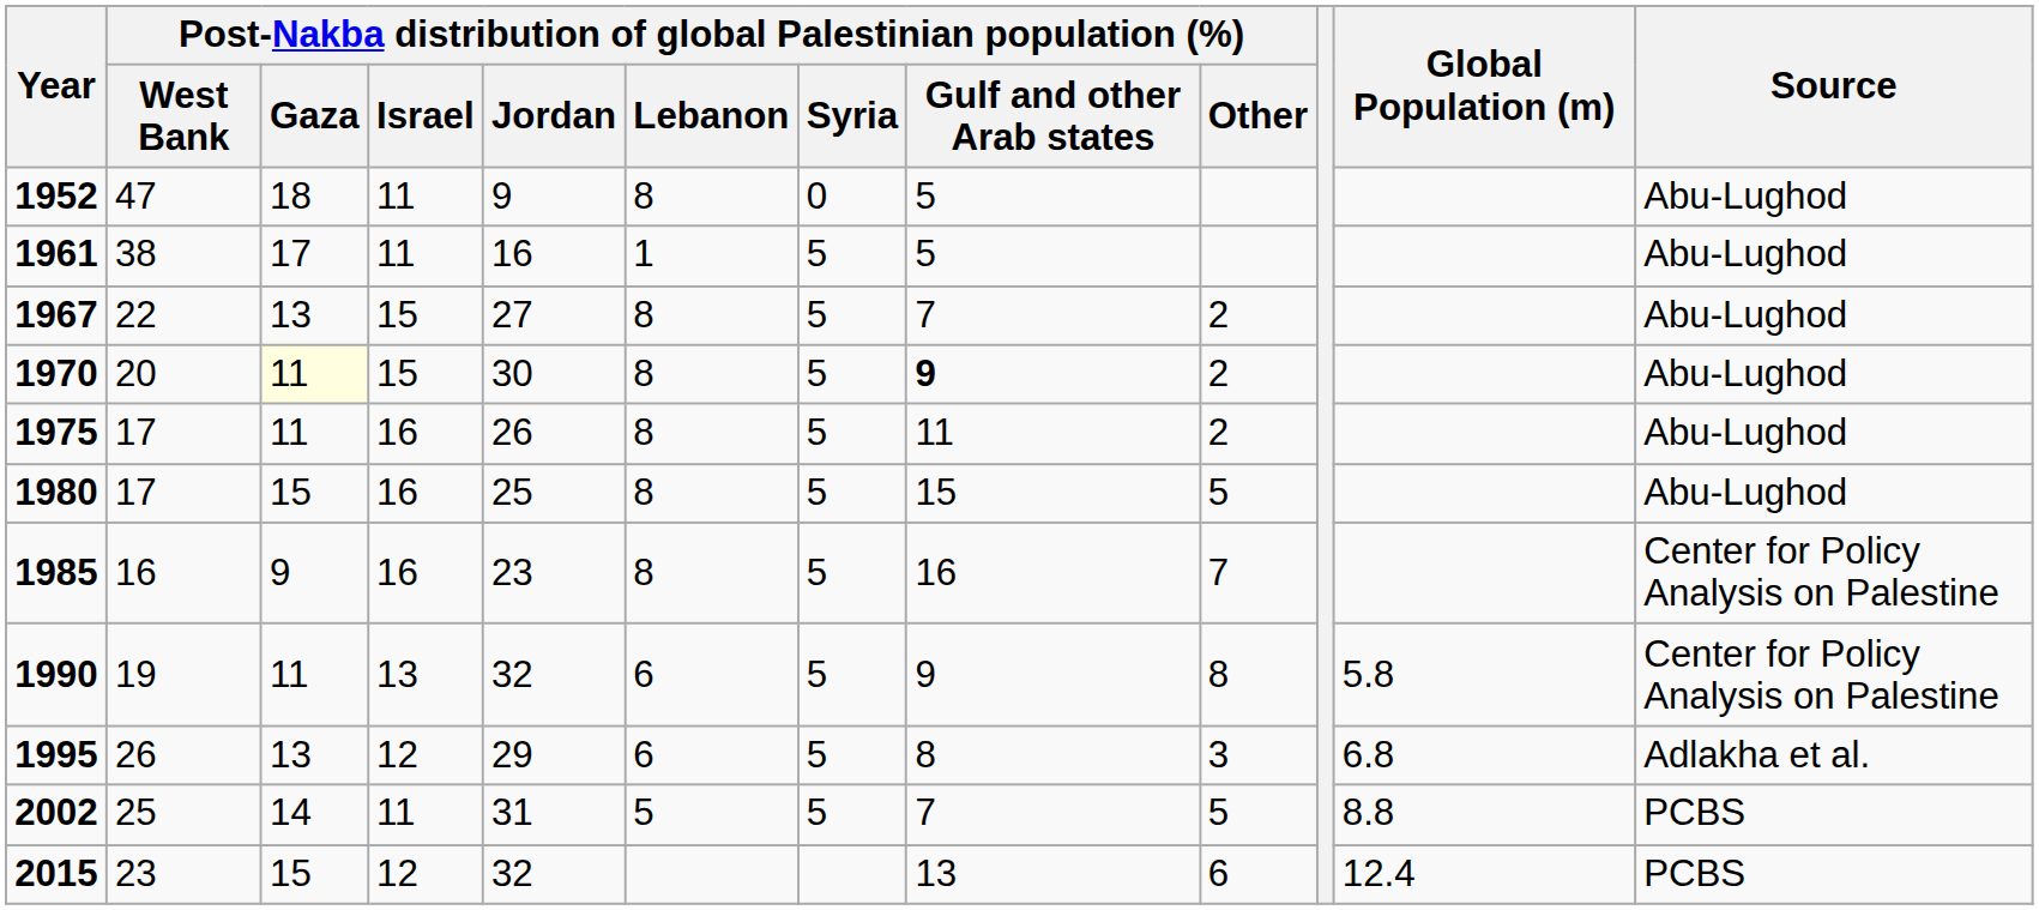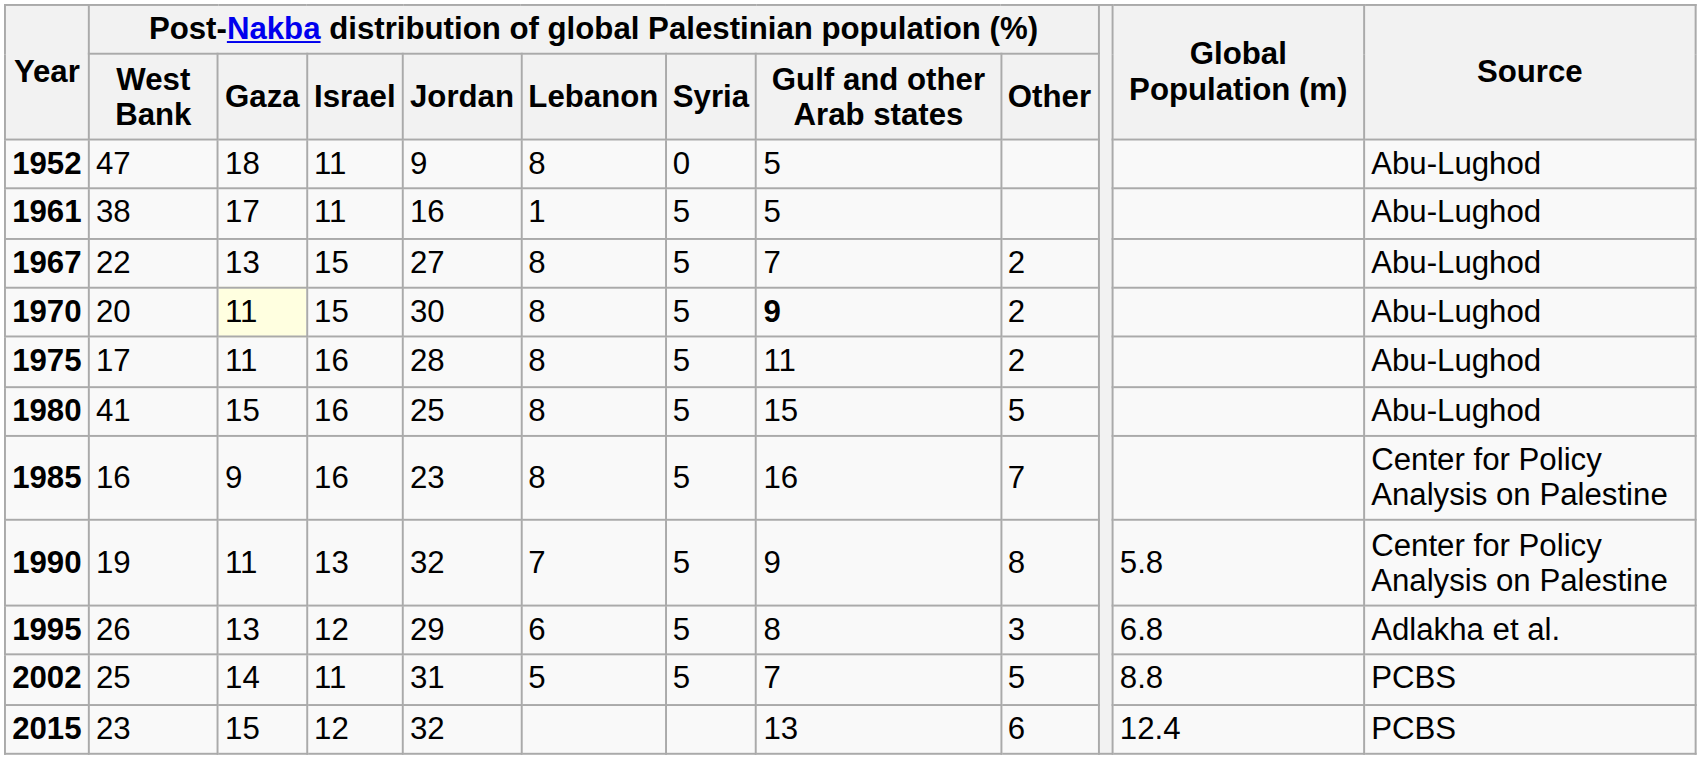 <table class="wikitable">
 <tr>
 <th rowspan="2">Year</th>
 <th colspan="8">Post-<a href='#'>Nakba</a> distribution of global Palestinian population (%)</th>
 <th rowspan="13"></th>
 <th rowspan="2">Global Population (m)</th>
 <th rowspan="2">Source</th>
 </tr>
 <tr>
 <th>West Bank</th>
 <th>Gaza</th>
 <th>Israel</th>
 <th>Jordan</th>
 <th>Lebanon</th>
 <th>Syria</th>
 <th>Gulf and other Arab states</th>
 <th>Other</th>
 </tr>
 <tr>
 <td><strong>1952</strong></td>
 <td>47</td>
 <td>18</td>
 <td>11</td>
 <td>9</td>
 <td>8</td>
 <td>0</td>
 <td>5</td>
 <td></td>
 <td></td>
 <td>Abu-Lughod</td>
 </tr>
 <tr>
 <td><strong>1961</strong></td>
 <td>38</td>
 <td>17</td>
 <td>11</td>
 <td>16</td>
 <td>1</td>
 <td>5</td>
 <td>5</td>
 <td></td>
 <td></td>
 <td>Abu-Lughod</td>
 </tr>
 <tr>
 <td><strong>1967</strong></td>
 <td>22</td>
 <td>13</td>
 <td>15</td>
 <td>27</td>
 <td>8</td>
 <td>5</td>
 <td>7</td>
 <td>2</td>
 <td></td>
 <td>Abu-Lughod</td>
 </tr>
 <tr>
 <td><strong>1970</strong></td>
 <td>20</td>
 <td style="background: lightyellow;">11</td>
 <td>15</td>
 <td>30</td>
 <td>8</td>
 <td>5</td>
 <td><strong>9</strong></td>
 <td>2</td>
 <td></td>
 <td>Abu-Lughod</td>
 </tr>
 <tr>
 <td><strong>1975</strong></td>
 <td>17</td>
 <td>11</td>
 <td>16</td>
-<td>26</td>
+<td>28</td>
 <td>8</td>
 <td>5</td>
 <td>11</td>
 <td>2</td>
 <td></td>
 <td>Abu-Lughod</td>
 </tr>
 <tr>
 <td><strong>1980</strong></td>
-<td>17</td>
+<td>41</td>
 <td>15</td>
 <td>16</td>
 <td>25</td>
 <td>8</td>
 <td>5</td>
 <td>15</td>
 <td>5</td>
 <td></td>
 <td>Abu-Lughod</td>
 </tr>
 <tr>
 <td><strong>1985</strong></td>
 <td>16</td>
 <td>9</td>
 <td>16</td>
 <td>23</td>
 <td>8</td>
 <td>5</td>
 <td>16</td>
 <td>7</td>
 <td></td>
 <td>Center for Policy Analysis on Palestine</td>
 </tr>
 <tr>
 <td><strong>1990</strong></td>
 <td>19</td>
 <td>11</td>
 <td>13</td>
 <td>32</td>
-<td>6</td>
+<td>7</td>
 <td>5</td>
 <td>9</td>
 <td>8</td>
 <td>5.8</td>
 <td>Center for Policy Analysis on Palestine</td>
 </tr>
 <tr>
 <td><strong>1995</strong></td>
 <td>26</td>
 <td>13</td>
 <td>12</td>
 <td>29</td>
 <td>6</td>
 <td>5</td>
 <td>8</td>
 <td>3</td>
 <td>6.8</td>
 <td>Adlakha et al.</td>
 </tr>
 <tr>
 <td><strong>2002</strong></td>
 <td>25</td>
 <td>14</td>
 <td>11</td>
 <td>31</td>
 <td>5</td>
 <td>5</td>
 <td>7</td>
 <td>5</td>
 <td>8.8</td>
 <td>PCBS</td>
 </tr>
 <tr>
 <td><strong>2015</strong></td>
 <td>23</td>
 <td>15</td>
 <td>12</td>
 <td>32</td>
 <td></td>
 <td></td>
 <td>13</td>
 <td>6</td>
 <td>12.4</td>
 <td>PCBS</td>
 </tr>
 </table>
